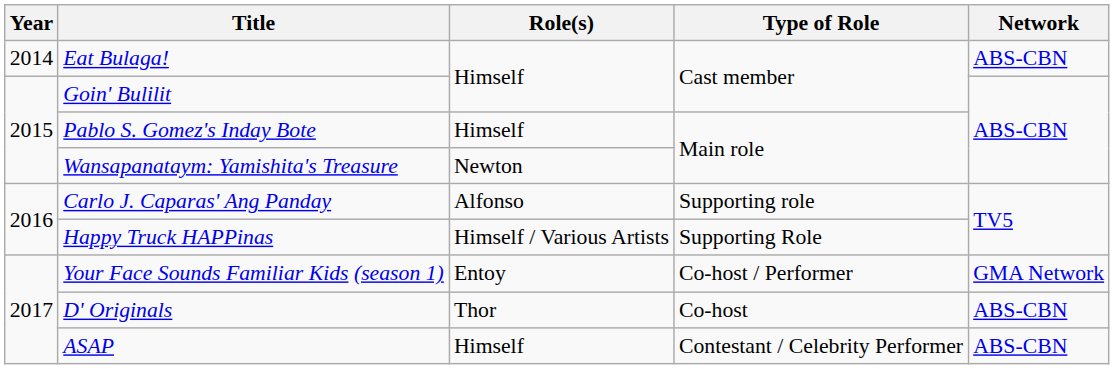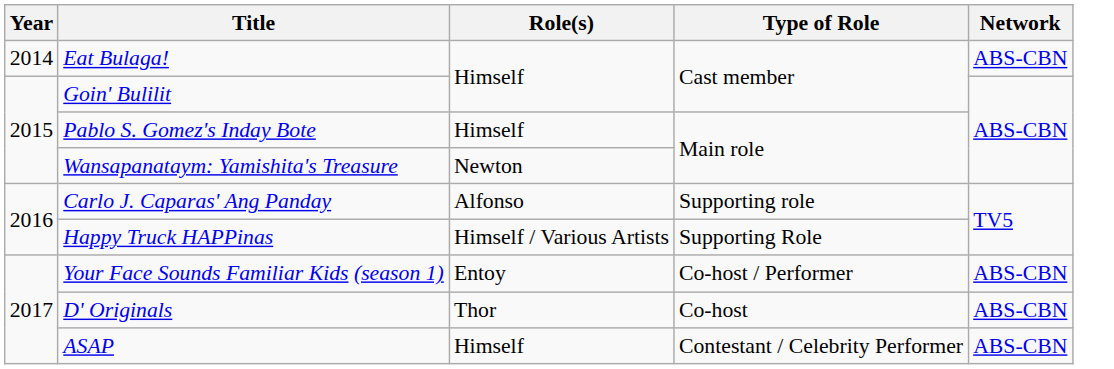 <table class="wikitable" style="font-size: 95%;">
 <tr>
 <th>Year</th>
 <th>Title</th>
 <th>Role(s)</th>
 <th>Type of Role</th>
 <th>Network</th>
 </tr>
 <tr>
 <td>2014</td>
 <td><em><a href='#'>Eat Bulaga!</a></em></td>
 <td rowspan="2">Himself</td>
 <td rowspan="2">Cast member</td>
 <td><a href='#'>ABS-CBN</a></td>
 </tr>
 <tr>
 <td rowspan="3">2015</td>
 <td><em><a href='#'>Goin' Bulilit</a></em></td>
 <td rowspan="3"><a href='#'>ABS-CBN</a></td>
 </tr>
 <tr>
 <td><em><a href='#'>Pablo S. Gomez's Inday Bote</a></em></td>
 <td>Himself</td>
 <td rowspan="2">Main role</td>
 </tr>
 <tr>
 <td><em><a href='#'>Wansapanataym: Yamishita's Treasure</a></em></td>
 <td>Newton</td>
 </tr>
 <tr>
 <td rowspan="2">2016</td>
 <td><em><a href='#'>Carlo J. Caparas' Ang Panday</a></em></td>
 <td>Alfonso</td>
 <td>Supporting role</td>
 <td rowspan="2"><a href='#'>TV5</a></td>
 </tr>
 <tr>
 <td><em><a href='#'>Happy Truck HAPPinas</a></em></td>
 <td>Himself / Various Artists</td>
 <td>Supporting Role</td>
 </tr>
 <tr>
 <td rowspan="3">2017</td>
 <td><em><a href='#'>Your Face Sounds Familiar Kids</a> <a href='#'>(season 1)</a></em></td>
 <td>Entoy</td>
 <td>Co-host / Performer</td>
-<td><a href='#'>GMA Network</a></td>
+<td><a href='#'>ABS-CBN</a></td>
 </tr>
 <tr>
 <td><em><a href='#'>D' Originals</a></em></td>
 <td>Thor</td>
 <td>Co-host</td>
 <td><a href='#'>ABS-CBN</a></td>
 </tr>
 <tr>
 <td><em><a href='#'>ASAP</a></em></td>
 <td>Himself</td>
 <td>Contestant / Celebrity Performer</td>
 <td><a href='#'>ABS-CBN</a></td>
 </tr>
 </table>
